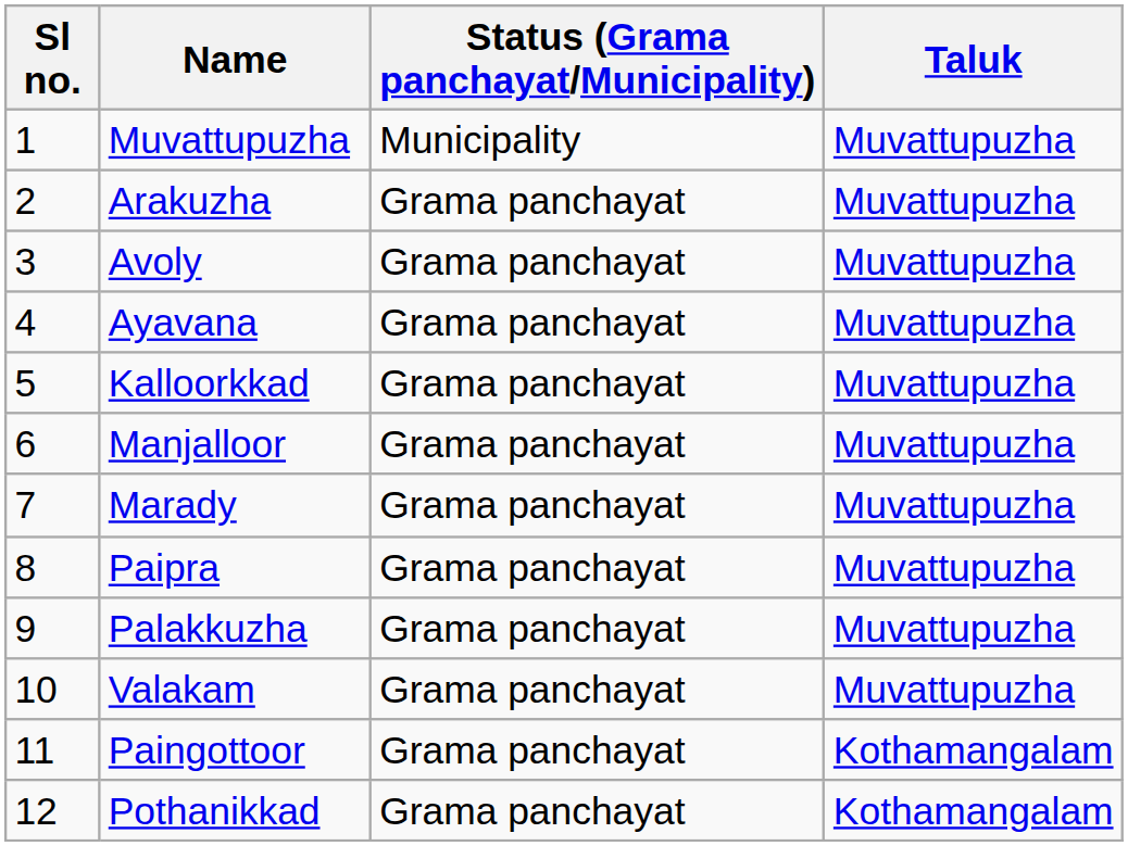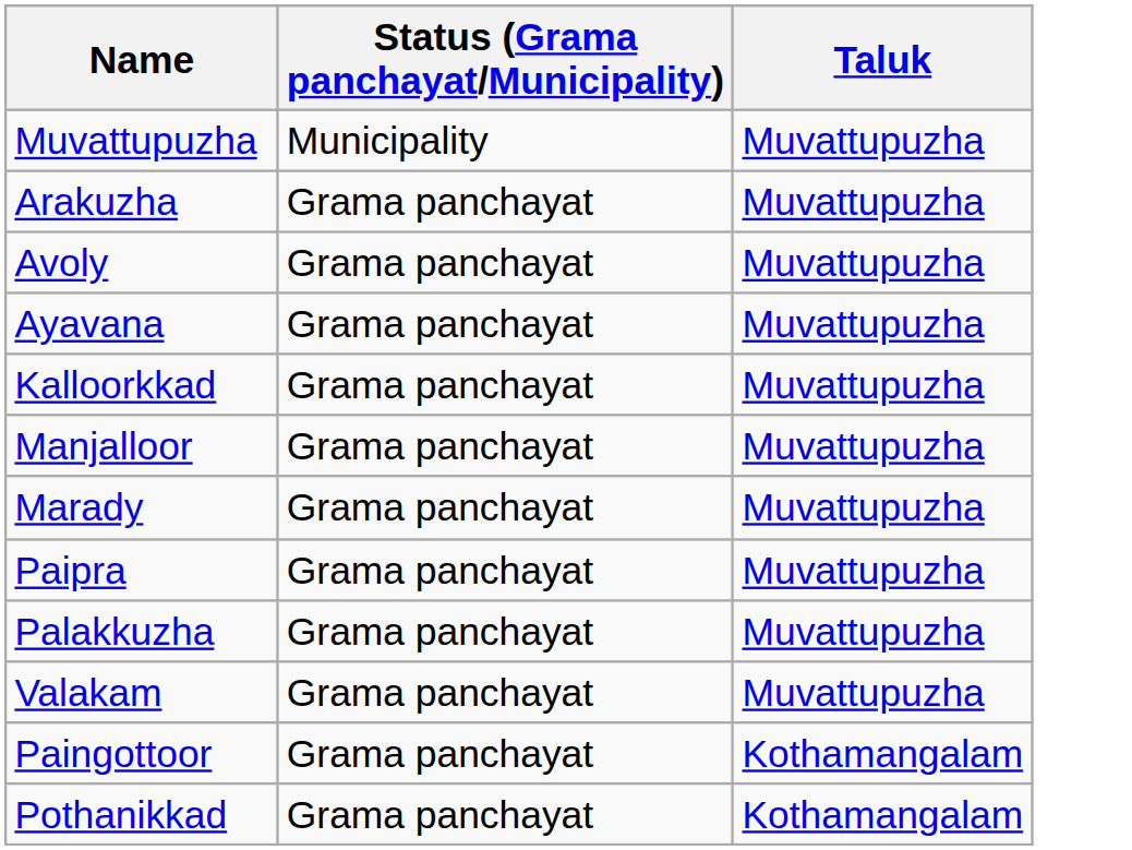 <table class="wikitable sortable" style="font-size: 95%;">
 <tr>
-<th width="30px">Sl no.</th>
 <th width="100px">Name</th>
 <th width="130px">Status (<a href='#'>Grama panchayat</a>/<a href='#'>Municipality</a>)</th>
 <th width="100px"><a href='#'>Taluk</a></th>
 </tr>
 <tr>
-<td>1</td>
 <td><a href='#'>Muvattupuzha</a></td>
 <td>Municipality</td>
 <td><a href='#'>Muvattupuzha</a></td>
 </tr>
 <tr>
-<td>2</td>
 <td><a href='#'>Arakuzha</a></td>
 <td>Grama panchayat</td>
 <td><a href='#'>Muvattupuzha</a></td>
 </tr>
 <tr>
-<td>3</td>
 <td><a href='#'>Avoly</a></td>
 <td>Grama panchayat</td>
 <td><a href='#'>Muvattupuzha</a></td>
 </tr>
 <tr>
-<td>4</td>
 <td><a href='#'>Ayavana</a></td>
 <td>Grama panchayat</td>
 <td><a href='#'>Muvattupuzha</a></td>
 </tr>
 <tr>
-<td>5</td>
 <td><a href='#'>Kalloorkkad</a></td>
 <td>Grama panchayat</td>
 <td><a href='#'>Muvattupuzha</a></td>
 </tr>
 <tr>
-<td>6</td>
 <td><a href='#'>Manjalloor</a></td>
 <td>Grama panchayat</td>
 <td><a href='#'>Muvattupuzha</a></td>
 </tr>
 <tr>
-<td>7</td>
 <td><a href='#'>Marady</a></td>
 <td>Grama panchayat</td>
 <td><a href='#'>Muvattupuzha</a></td>
 </tr>
 <tr>
-<td>8</td>
 <td><a href='#'>Paipra</a></td>
 <td>Grama panchayat</td>
 <td><a href='#'>Muvattupuzha</a></td>
 </tr>
 <tr>
-<td>9</td>
 <td><a href='#'>Palakkuzha</a></td>
 <td>Grama panchayat</td>
 <td><a href='#'>Muvattupuzha</a></td>
 </tr>
 <tr>
-<td>10</td>
 <td><a href='#'>Valakam</a></td>
 <td>Grama panchayat</td>
 <td><a href='#'>Muvattupuzha</a></td>
 </tr>
 <tr>
-<td>11</td>
 <td><a href='#'>Paingottoor</a></td>
 <td>Grama panchayat</td>
 <td><a href='#'>Kothamangalam</a></td>
 </tr>
 <tr>
-<td>12</td>
 <td><a href='#'>Pothanikkad</a></td>
 <td>Grama panchayat</td>
 <td><a href='#'>Kothamangalam</a></td>
 </tr>
 </table>
